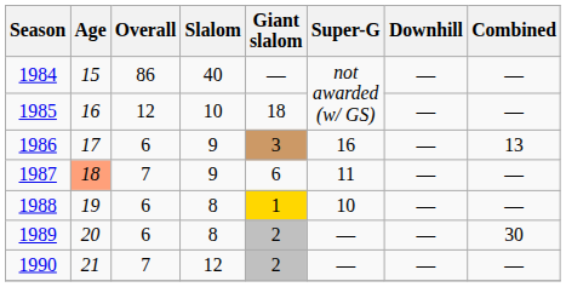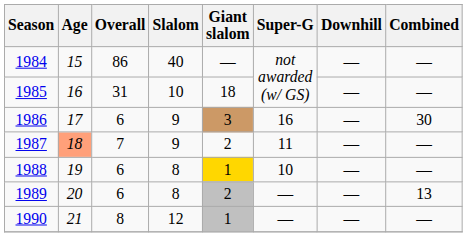 <table class=wikitable style="text-align:center">
 <tr>
 <th>Season</th>
 <th>Age</th>
 <th>Overall</th>
 <th>Slalom</th>
 <th>Giant<br>slalom</th>
 <th>Super-G</th>
 <th>Downhill</th>
 <th>Combined</th>
 </tr>
 <tr>
 <td><a href='#'>1984</a></td>
 <td><em>15</em></td>
 <td>86</td>
 <td>40</td>
 <td>—</td>
 <td rowspan="2"><em>not<br>awarded<br>(w/ GS)</em></td>
 <td>—</td>
 <td>—</td>
 </tr>
 <tr>
 <td><a href='#'>1985</a></td>
 <td><em>16</em></td>
-<td>12</td>
+<td>31</td>
 <td>10</td>
 <td>18</td>
 <td>—</td>
 <td>—</td>
 </tr>
 <tr>
 <td><a href='#'>1986</a></td>
 <td><em>17</em></td>
 <td>6</td>
 <td>9</td>
 <td style="background:#c96;">3</td>
 <td>16</td>
 <td>—</td>
-<td>13</td>
+<td>30</td>
 </tr>
 <tr>
 <td><a href='#'>1987</a></td>
 <td style="background: lightsalmon;"><em>18</em></td>
 <td>7</td>
 <td>9</td>
-<td>6</td>
+<td>2</td>
 <td>11</td>
 <td>—</td>
 <td>—</td>
 </tr>
 <tr>
 <td><a href='#'>1988</a></td>
 <td><em>19</em></td>
 <td>6</td>
 <td>8</td>
 <td bgcolor="gold">1</td>
 <td>10</td>
 <td>—</td>
 <td>—</td>
 </tr>
 <tr>
 <td><a href='#'>1989</a></td>
 <td><em>20</em></td>
 <td>6</td>
 <td>8</td>
 <td bgcolor="silver">2</td>
 <td>—</td>
 <td>—</td>
-<td>30</td>
+<td>13</td>
 </tr>
 <tr>
 <td><a href='#'>1990</a></td>
 <td><em>21</em></td>
-<td>7</td>
+<td>8</td>
 <td>12</td>
-<td bgcolor="silver">2</td>
+<td bgcolor="silver">1</td>
 <td>—</td>
 <td>—</td>
 <td>—</td>
 </tr>
 <tr>
 </tr>
 </table>
